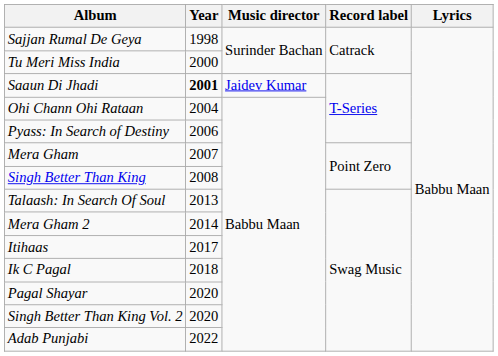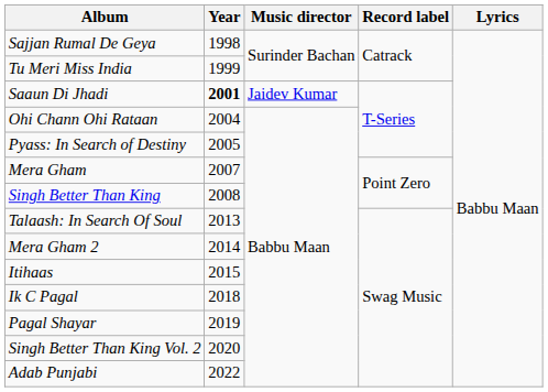 <table class="wikitable">
 <tr>
 <th>Album</th>
 <th>Year</th>
 <th>Music director</th>
 <th>Record label</th>
 <th>Lyrics</th>
 </tr>
 <tr>
 <td><em>Sajjan Rumal De Geya</em></td>
 <td>1998</td>
 <td rowspan="2">Surinder Bachan</td>
 <td rowspan="2">Catrack</td>
 <td rowspan="14">Babbu Maan</td>
 </tr>
 <tr>
 <td><em>Tu Meri Miss India</em></td>
-<td>2000</td>
+<td>1999</td>
 </tr>
 <tr>
 <td><em>Saaun Di Jhadi</em></td>
 <td><strong>2001</strong></td>
 <td><a href='#'>Jaidev Kumar</a></td>
 <td rowspan="3"><a href='#'>T-Series</a></td>
 </tr>
 <tr>
 <td><em>Ohi Chann Ohi Rataan</em></td>
 <td>2004</td>
 <td rowspan="11">Babbu Maan</td>
 </tr>
 <tr>
 <td><em>Pyass: In Search of Destiny</em></td>
-<td>2006</td>
+<td>2005</td>
 </tr>
 <tr>
 <td><em>Mera Gham</em></td>
 <td>2007</td>
 <td rowspan="2">Point Zero</td>
 </tr>
 <tr>
 <td><em><a href='#'>Singh Better Than King</a></em></td>
 <td>2008</td>
 </tr>
 <tr>
 <td><em>Talaash: In Search Of Soul</em> </td>
 <td>2013</td>
 <td rowspan="7">Swag Music</td>
 </tr>
 <tr>
 <td><em>Mera Gham 2</em></td>
 <td>2014</td>
 </tr>
 <tr>
 <td><em>Itihaas</em></td>
-<td>2017</td>
+<td>2015</td>
 </tr>
 <tr>
 <td><em>Ik C Pagal</em></td>
 <td>2018</td>
 </tr>
 <tr>
 <td><em>Pagal Shayar</em></td>
-<td>2020</td>
+<td>2019</td>
 </tr>
 <tr>
 <td><em>Singh Better Than King Vol. 2</em></td>
 <td>2020</td>
 </tr>
 <tr>
 <td><em>Adab Punjabi</em></td>
 <td>2022</td>
 </tr>
 </table>
